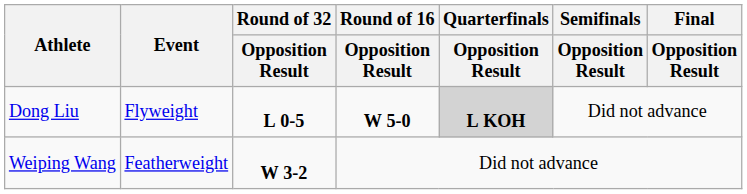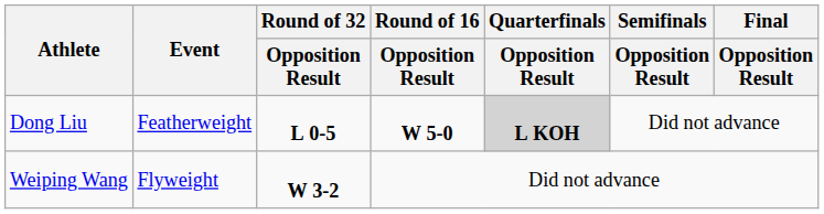 <table class="wikitable" style="font-size:90%">
 <tr>
 <th rowspan="2">Athlete</th>
 <th rowspan="2">Event</th>
 <th>Round of 32</th>
 <th>Round of 16</th>
 <th>Quarterfinals</th>
 <th>Semifinals</th>
 <th>Final</th>
 </tr>
 <tr>
 <th>Opposition<br>Result</th>
 <th>Opposition<br>Result</th>
 <th>Opposition<br>Result</th>
 <th>Opposition<br>Result</th>
 <th>Opposition<br>Result</th>
 </tr>
 <tr>
 <td><a href='#'>Dong Liu</a></td>
-<td><a href='#'>Flyweight</a></td>
+<td><a href='#'>Featherweight</a></td>
 <td align=center><br><strong>L</strong> <strong>0-5</strong></td>
 <td align=center><br><strong>W</strong> <strong>5-0</strong></td>
 <td align=center style="background: lightgrey;"><br><strong>L</strong> <strong>KOH</strong></td>
 <td align=center colspan="2">Did not advance</td>
 </tr>
 <tr>
 <td><a href='#'>Weiping Wang</a></td>
-<td><a href='#'>Featherweight</a></td>
+<td><a href='#'>Flyweight</a></td>
 <td align=center><br><strong>W</strong> <strong>3-2</strong></td>
 <td align=center colspan="4">Did not advance</td>
 </tr>
 </table>
